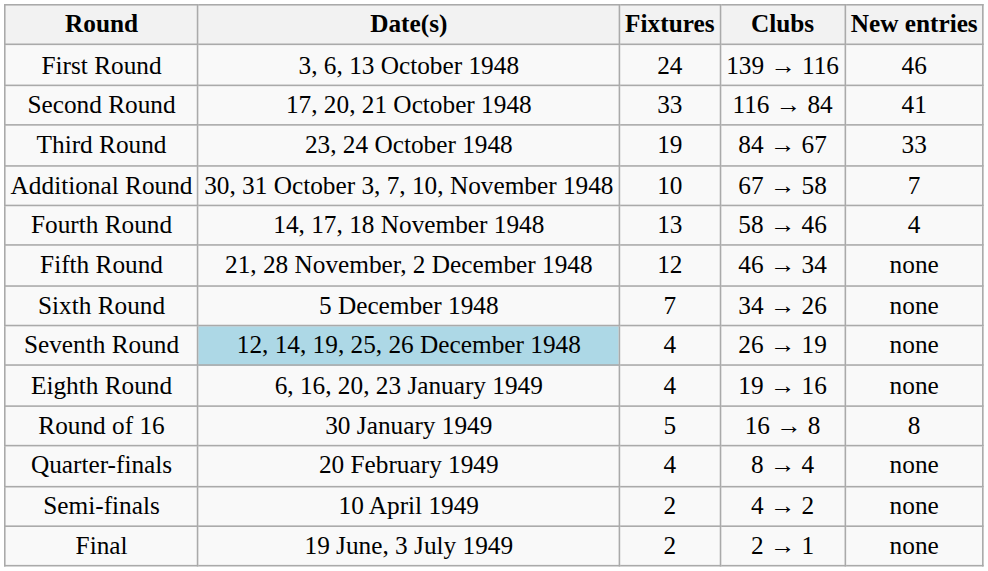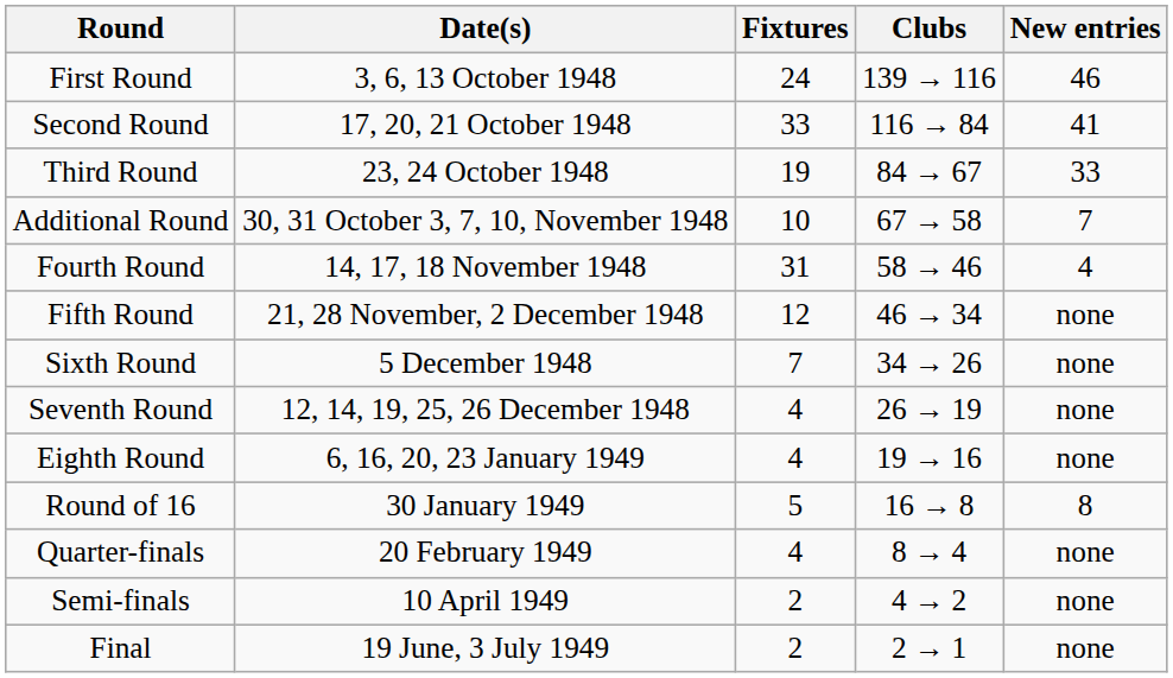 <table class="wikitable" style="text-align:center">
 <tr>
 <th>Round</th>
 <th>Date(s)</th>
 <th>Fixtures</th>
 <th>Clubs</th>
 <th>New entries</th>
 </tr>
 <tr>
 <td>First Round</td>
 <td>3, 6, 13 October 1948</td>
 <td>24</td>
 <td>139 → 116</td>
 <td>46</td>
 </tr>
 <tr>
 <td>Second Round</td>
 <td>17, 20, 21 October 1948</td>
 <td>33</td>
 <td>116 → 84</td>
 <td>41</td>
 </tr>
 <tr>
 <td>Third Round</td>
 <td>23, 24 October 1948</td>
 <td>19</td>
 <td>84 → 67</td>
 <td>33</td>
 </tr>
 <tr>
 <td>Additional Round</td>
 <td>30, 31 October 3, 7, 10, November 1948</td>
 <td>10</td>
 <td>67 → 58</td>
 <td>7</td>
 </tr>
 <tr>
 <td>Fourth Round</td>
 <td>14, 17, 18 November 1948</td>
-<td>13</td>
+<td>31</td>
 <td>58 → 46</td>
 <td>4</td>
 </tr>
 <tr>
 <td>Fifth Round</td>
 <td>21, 28 November, 2 December 1948</td>
 <td>12</td>
 <td>46 → 34</td>
 <td>none</td>
 </tr>
 <tr>
 <td>Sixth Round</td>
 <td>5 December 1948</td>
 <td>7</td>
 <td>34 → 26</td>
 <td>none</td>
 </tr>
 <tr>
 <td>Seventh Round</td>
-<td style="background: lightblue;">12, 14, 19, 25, 26 December 1948</td>
+<td>12, 14, 19, 25, 26 December 1948</td>
 <td>4</td>
 <td>26 → 19</td>
 <td>none</td>
 </tr>
 <tr>
 <td>Eighth Round</td>
 <td>6, 16, 20, 23 January 1949</td>
 <td>4</td>
 <td>19 → 16</td>
 <td>none</td>
 </tr>
 <tr>
 <td>Round of 16</td>
 <td>30 January 1949</td>
 <td>5</td>
 <td>16 → 8</td>
 <td>8</td>
 </tr>
 <tr>
 <td>Quarter-finals</td>
 <td>20 February 1949</td>
 <td>4</td>
 <td>8 → 4</td>
 <td>none</td>
 </tr>
 <tr>
 <td>Semi-finals</td>
 <td>10 April 1949</td>
 <td>2</td>
 <td>4 → 2</td>
 <td>none</td>
 </tr>
 <tr>
 <td>Final</td>
 <td>19 June, 3 July 1949</td>
 <td>2</td>
 <td>2 → 1</td>
 <td>none</td>
 </tr>
 </table>
